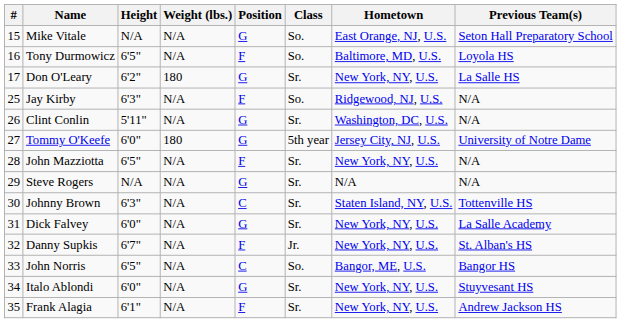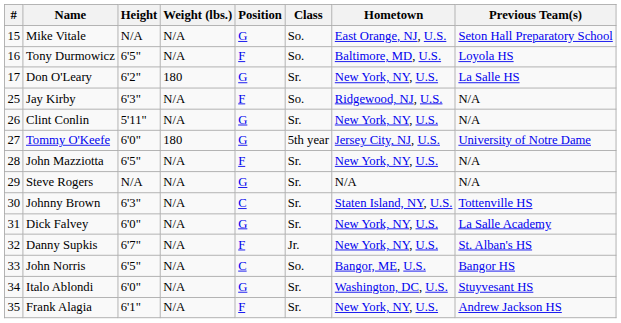 <table class="wikitable" style="font-size: 90%">
 <tr>
 <th>#</th>
 <th>Name</th>
 <th>Height</th>
 <th>Weight (lbs.)</th>
 <th>Position</th>
 <th>Class</th>
 <th>Hometown</th>
 <th>Previous Team(s)</th>
 </tr>
 <tr>
 <td>15</td>
 <td>Mike Vitale</td>
 <td>N/A</td>
 <td>N/A</td>
 <td><a href='#'>G</a></td>
 <td>So.</td>
 <td><a href='#'>East Orange, NJ</a>, <a href='#'>U.S.</a></td>
 <td><a href='#'>Seton Hall Preparatory School</a></td>
 </tr>
 <tr>
 <td>16</td>
 <td>Tony Durmowicz</td>
 <td>6'5"</td>
 <td>N/A</td>
 <td><a href='#'>F</a></td>
 <td>So.</td>
 <td><a href='#'>Baltimore, MD</a>, <a href='#'>U.S.</a></td>
 <td><a href='#'>Loyola HS</a></td>
 </tr>
 <tr>
 <td>17</td>
 <td>Don O'Leary</td>
 <td>6'2"</td>
 <td>180</td>
 <td><a href='#'>G</a></td>
 <td>Sr.</td>
 <td><a href='#'>New York, NY</a>, <a href='#'>U.S.</a></td>
 <td><a href='#'>La Salle HS</a></td>
 </tr>
 <tr>
 <td>25</td>
 <td>Jay Kirby</td>
 <td>6'3"</td>
 <td>N/A</td>
 <td><a href='#'>F</a></td>
 <td>So.</td>
 <td><a href='#'>Ridgewood, NJ</a>, <a href='#'>U.S.</a></td>
 <td>N/A</td>
 </tr>
 <tr>
 <td>26</td>
 <td>Clint Conlin</td>
 <td>5'11"</td>
 <td>N/A</td>
 <td><a href='#'>G</a></td>
 <td>Sr.</td>
-<td><a href='#'>Washington, DC</a>, <a href='#'>U.S.</a></td>
+<td><a href='#'>New York, NY</a>, <a href='#'>U.S.</a></td>
 <td>N/A</td>
 </tr>
 <tr>
 <td>27</td>
 <td><a href='#'>Tommy O'Keefe</a></td>
 <td>6'0"</td>
 <td>180</td>
 <td><a href='#'>G</a></td>
 <td>5th year</td>
 <td><a href='#'>Jersey City, NJ</a>, <a href='#'>U.S.</a></td>
 <td><a href='#'>University of Notre Dame</a></td>
 </tr>
 <tr>
 <td>28</td>
 <td>John Mazziotta</td>
 <td>6'5"</td>
 <td>N/A</td>
 <td><a href='#'>F</a></td>
 <td>Sr.</td>
 <td><a href='#'>New York, NY</a>, <a href='#'>U.S.</a></td>
 <td>N/A</td>
 </tr>
 <tr>
 <td>29</td>
 <td>Steve Rogers</td>
 <td>N/A</td>
 <td>N/A</td>
 <td><a href='#'>G</a></td>
 <td>Sr.</td>
 <td>N/A</td>
 <td>N/A</td>
 </tr>
 <tr>
 <td>30</td>
 <td>Johnny Brown</td>
 <td>6'3"</td>
 <td>N/A</td>
 <td><a href='#'>C</a></td>
 <td>Sr.</td>
 <td><a href='#'>Staten Island, NY</a>, <a href='#'>U.S.</a></td>
 <td><a href='#'>Tottenville HS</a></td>
 </tr>
 <tr>
 <td>31</td>
 <td>Dick Falvey</td>
 <td>6'0"</td>
 <td>N/A</td>
 <td><a href='#'>G</a></td>
 <td>Sr.</td>
 <td><a href='#'>New York, NY</a>, <a href='#'>U.S.</a></td>
 <td><a href='#'>La Salle Academy</a></td>
 </tr>
 <tr>
 <td>32</td>
 <td>Danny Supkis</td>
 <td>6'7"</td>
 <td>N/A</td>
 <td><a href='#'>F</a></td>
 <td>Jr.</td>
 <td><a href='#'>New York, NY</a>, <a href='#'>U.S.</a></td>
 <td><a href='#'>St. Alban's HS</a></td>
 </tr>
 <tr>
 <td>33</td>
 <td>John Norris</td>
 <td>6'5"</td>
 <td>N/A</td>
 <td><a href='#'>C</a></td>
 <td>So.</td>
 <td><a href='#'>Bangor, ME</a>, <a href='#'>U.S.</a></td>
 <td><a href='#'>Bangor HS</a></td>
 </tr>
 <tr>
 <td>34</td>
 <td>Italo Ablondi</td>
 <td>6'0"</td>
 <td>N/A</td>
 <td><a href='#'>G</a></td>
 <td>Sr.</td>
-<td><a href='#'>New York, NY</a>, <a href='#'>U.S.</a></td>
+<td><a href='#'>Washington, DC</a>, <a href='#'>U.S.</a></td>
 <td><a href='#'>Stuyvesant HS</a></td>
 </tr>
 <tr>
 <td>35</td>
 <td>Frank Alagia</td>
 <td>6'1"</td>
 <td>N/A</td>
 <td><a href='#'>F</a></td>
 <td>Sr.</td>
 <td><a href='#'>New York, NY</a>, <a href='#'>U.S.</a></td>
 <td><a href='#'>Andrew Jackson HS</a></td>
 </tr>
 </table>
